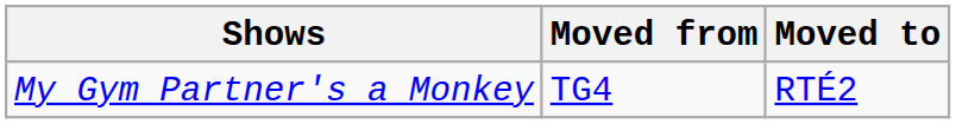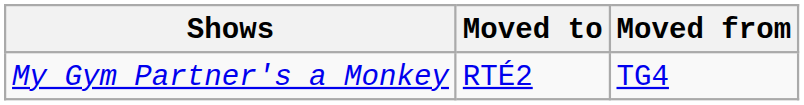 <table class="wikitable">
 <tr>
 <th>Shows</th>
+<th>Moved to</th>
 <th>Moved from</th>
-<th>Moved to</th>
 </tr>
 <tr>
 <td><em><a href='#'>My Gym Partner's a Monkey</a></em></td>
+<td><a href='#'>RTÉ2</a></td>
 <td><a href='#'>TG4</a></td>
-<td><a href='#'>RTÉ2</a></td>
 </tr>
 </table>
